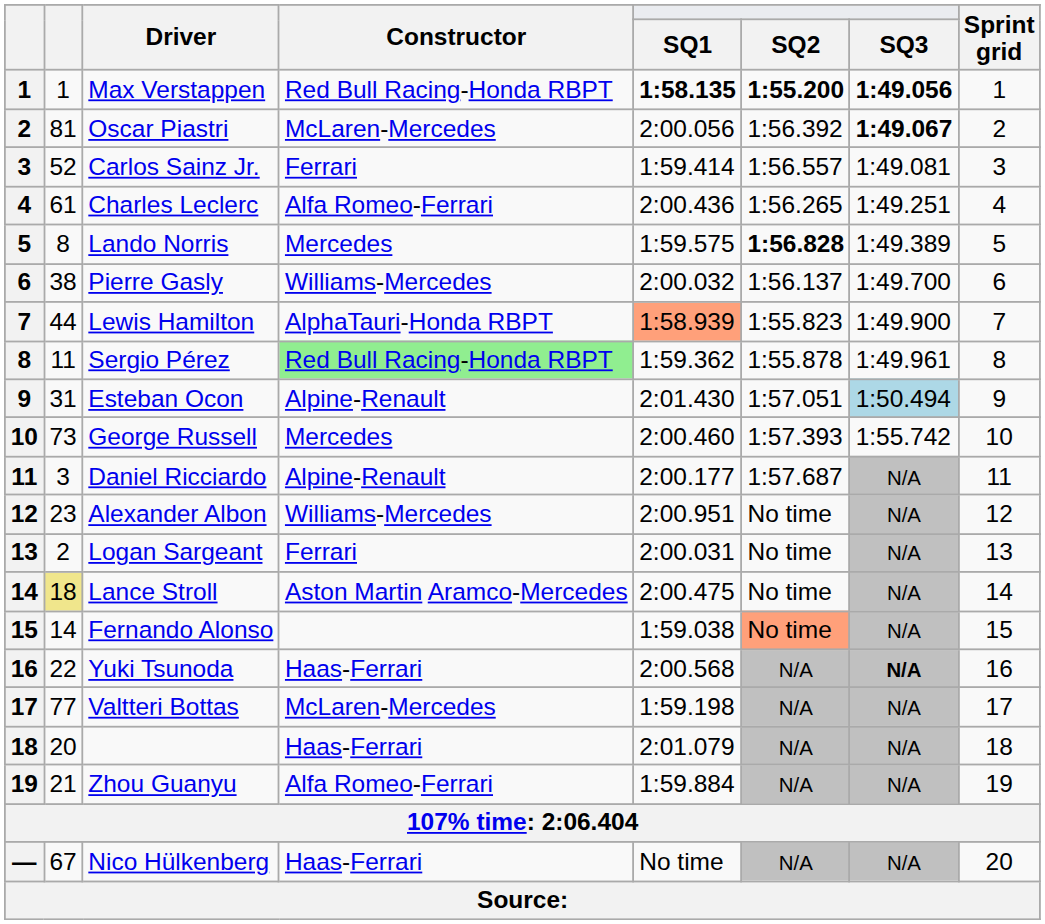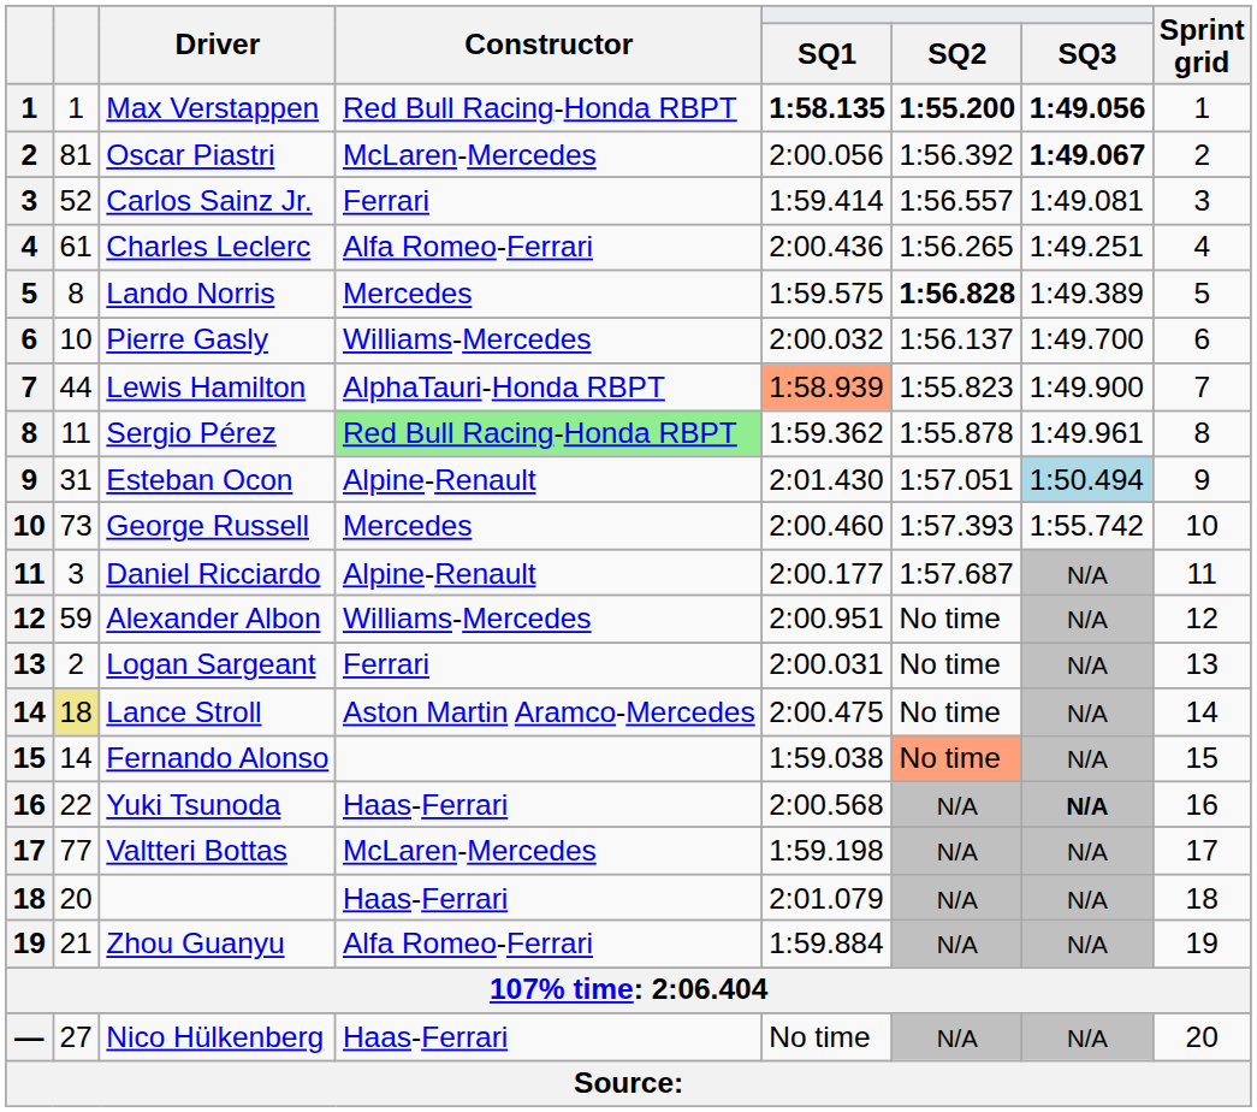 <table class="wikitable sortable" style="font-size: 85%;">
 <tr>
 <th rowspan="2"></th>
 <th rowspan="2"></th>
 <th rowspan="2">Driver</th>
 <th rowspan="2">Constructor</th>
 <th colspan="3" style="background:#eaecf0; text-align:center;"></th>
 <th rowspan="2">Sprint<br>grid</th>
 </tr>
 <tr>
 <th scope="col">SQ1</th>
 <th scope="col">SQ2</th>
 <th scope="col">SQ3</th>
 </tr>
 <tr>
 <th scope="row">1</th>
 <td align="center">1</td>
 <td data-sort-value="ver"> <a href='#'>Max Verstappen</a></td>
 <td><a href='#'>Red Bull Racing</a>-<a href='#'>Honda RBPT</a></td>
 <td><strong>1:58.135</strong></td>
 <td><strong>1:55.200</strong></td>
 <td><strong>1:49.056</strong></td>
 <td align="center">1</td>
 </tr>
 <tr>
 <th scope="row">2</th>
 <td align="center">81</td>
 <td data-sort-value="pia"> <a href='#'>Oscar Piastri</a></td>
 <td><a href='#'>McLaren</a>-<a href='#'>Mercedes</a></td>
 <td>2:00.056</td>
 <td>1:56.392</td>
 <td><strong>1:49.067</strong></td>
 <td align="center">2</td>
 </tr>
 <tr>
 <th scope="row">3</th>
 <td align="center">52</td>
 <td data-sort-value="sai"> <a href='#'>Carlos Sainz Jr.</a></td>
 <td><a href='#'>Ferrari</a></td>
 <td>1:59.414</td>
 <td>1:56.557</td>
 <td>1:49.081</td>
 <td align="center">3</td>
 </tr>
 <tr>
 <th scope="row">4</th>
 <td align="center">61</td>
 <td data-sort-value="lec"> <a href='#'>Charles Leclerc</a></td>
 <td><a href='#'>Alfa Romeo</a>-<a href='#'>Ferrari</a></td>
 <td>2:00.436</td>
 <td>1:56.265</td>
 <td>1:49.251</td>
 <td align="center">4</td>
 </tr>
 <tr>
 <th scope="row">5</th>
 <td align="center">8</td>
 <td data-sort-value="nor"> <a href='#'>Lando Norris</a></td>
 <td><a href='#'>Mercedes</a></td>
 <td>1:59.575</td>
 <td><strong>1:56.828</strong></td>
 <td>1:49.389</td>
 <td align="center">5</td>
 </tr>
 <tr>
 <th scope="row">6</th>
-<td align="center">38</td>
+<td align="center">10</td>
 <td data-sort-value="gas"> <a href='#'>Pierre Gasly</a></td>
 <td><a href='#'>Williams</a>-<a href='#'>Mercedes</a></td>
 <td>2:00.032</td>
 <td>1:56.137</td>
 <td>1:49.700</td>
 <td align="center">6</td>
 </tr>
 <tr>
 <th scope="row">7</th>
 <td align="center">44</td>
 <td data-sort-value="ham"> <a href='#'>Lewis Hamilton</a></td>
 <td><a href='#'>AlphaTauri</a>-<a href='#'>Honda RBPT</a></td>
 <td style="background: lightsalmon;">1:58.939</td>
 <td>1:55.823</td>
 <td>1:49.900</td>
 <td align="center">7</td>
 </tr>
 <tr>
 <th scope="row">8</th>
 <td align="center">11</td>
 <td data-sort-value="per"> <a href='#'>Sergio Pérez</a></td>
 <td style="background: lightgreen;"><a href='#'>Red Bull Racing</a>-<a href='#'>Honda RBPT</a></td>
 <td>1:59.362</td>
 <td>1:55.878</td>
 <td>1:49.961</td>
 <td align="center">8</td>
 </tr>
 <tr>
 <th scope="row">9</th>
 <td align="center">31</td>
 <td data-sort-value="oco"> <a href='#'>Esteban Ocon</a></td>
 <td><a href='#'>Alpine</a>-<a href='#'>Renault</a></td>
 <td>2:01.430</td>
 <td>1:57.051</td>
 <td style="background: lightblue;">1:50.494</td>
 <td align="center">9</td>
 </tr>
 <tr>
 <th scope="row">10</th>
 <td align="center">73</td>
 <td data-sort-value="rus"> <a href='#'>George Russell</a></td>
 <td><a href='#'>Mercedes</a></td>
 <td>2:00.460</td>
 <td>1:57.393</td>
 <td>1:55.742</td>
 <td align="center">10</td>
 </tr>
 <tr>
 <th scope="row">11</th>
 <td align="center">3</td>
 <td data-sort-value="ric"> <a href='#'>Daniel Ricciardo</a></td>
 <td><a href='#'>Alpine</a>-<a href='#'>Renault</a></td>
 <td>2:00.177</td>
 <td>1:57.687</td>
 <td data-sort-value="19" align="center" style="background: silver"><small>N/A</small></td>
 <td align="center">11</td>
 </tr>
 <tr>
 <th scope="row">12</th>
-<td align="center">23</td>
+<td align="center">59</td>
 <td data-sort-value="alb"> <a href='#'>Alexander Albon</a></td>
 <td><a href='#'>Williams</a>-<a href='#'>Mercedes</a></td>
 <td>2:00.951</td>
 <td>No time</td>
 <td data-sort-value="16" align="center" style="background: silver"><small>N/A</small></td>
 <td align="center">12</td>
 </tr>
 <tr>
 <th scope="row">13</th>
 <td align="center">2</td>
 <td data-sort-value="sar"> <a href='#'>Logan Sargeant</a></td>
 <td><a href='#'>Ferrari</a></td>
 <td>2:00.031</td>
 <td>No time</td>
 <td data-sort-value="18" align="center" style="background: silver"><small>N/A</small></td>
 <td align="center">13</td>
 </tr>
 <tr>
 <th scope="row">14</th>
 <td align="center" style="background: khaki;">18</td>
 <td data-sort-value="str"> <a href='#'>Lance Stroll</a></td>
 <td><a href='#'>Aston Martin</a> <a href='#'>Aramco</a>-<a href='#'>Mercedes</a></td>
 <td>2:00.475</td>
 <td>No time</td>
 <td data-sort-value="18" align="center" style="background: silver"><small>N/A</small></td>
 <td align="center">14</td>
 </tr>
 <tr>
 <th scope="row">15</th>
 <td align="center">14</td>
 <td data-sort-value="alo"> <a href='#'>Fernando Alonso</a></td>
 <td></td>
 <td>1:59.038</td>
 <td style="background: lightsalmon;">No time</td>
 <td data-sort-value="18" align="center" style="background: silver"><small>N/A</small></td>
 <td align="center">15</td>
 </tr>
 <tr>
 <th scope="row">16</th>
 <td align="center">22</td>
 <td data-sort-value="tsu"> <a href='#'>Yuki Tsunoda</a></td>
 <td><a href='#'>Haas</a>-<a href='#'>Ferrari</a></td>
 <td>2:00.568</td>
 <td data-sort-value="11" align="center" style="background: silver"><small>N/A</small></td>
 <td data-sort-value="11" align="center" style="background: silver"><strong><small>N/A</small></strong></td>
 <td align="center">16</td>
 </tr>
 <tr>
 <th scope="row">17</th>
 <td align="center">77</td>
 <td data-sort-value="bot"> <a href='#'>Valtteri Bottas</a></td>
 <td><a href='#'>McLaren</a>-<a href='#'>Mercedes</a></td>
 <td>1:59.198</td>
 <td data-sort-value="11" align="center" style="background: silver"><small>N/A</small></td>
 <td data-sort-value="14" align="center" style="background: silver"><small>N/A</small></td>
 <td align="center">17</td>
 </tr>
 <tr>
 <th scope="row">18</th>
 <td align="center">20</td>
 <td data-sort-value="mag"></td>
 <td><a href='#'>Haas</a>-<a href='#'>Ferrari</a></td>
 <td>2:01.079</td>
 <td data-sort-value="14" align="center" style="background: silver"><small>N/A</small></td>
 <td data-sort-value="13" align="center" style="background: silver"><small>N/A</small></td>
 <td align="center">18</td>
 </tr>
 <tr>
 <th scope="row">19</th>
 <td align="center">21</td>
 <td data-sort-value="zho"> <a href='#'>Zhou Guanyu</a></td>
 <td><a href='#'>Alfa Romeo</a>-<a href='#'>Ferrari</a></td>
 <td>1:59.884</td>
 <td data-sort-value="17" align="center" style="background: silver"><small>N/A</small></td>
 <td data-sort-value="17" align="center" style="background: silver"><small>N/A</small></td>
 <td align="center">19</td>
 </tr>
 <tr class="sortbottom">
 <th colspan="8"><a href='#'>107% time</a>: 2:06.404</th>
 </tr>
 <tr>
 <th data-sort-value="20">—</th>
-<td align="center">67</td>
+<td align="center">27</td>
 <td data-sort-value="hul"> <a href='#'>Nico Hülkenberg</a></td>
 <td><a href='#'>Haas</a>-<a href='#'>Ferrari</a></td>
 <td data-sort-value="2:00" nowrap>No time</td>
 <td style="background: silver" align="center"><small>N/A</small></td>
 <td style="background: silver" align="center"><small>N/A</small></td>
 <td align="center">20</td>
 </tr>
 <tr>
 <th colspan="8">Source:</th>
 </tr>
 </table>
